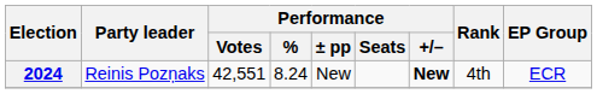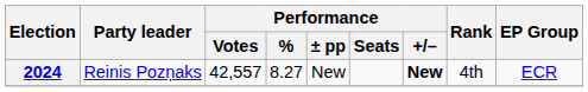 <table class=wikitable style=text-align:center>
 <tr>
 <th rowspan="2"><strong>Election</strong></th>
 <th rowspan="2">Party leader</th>
 <th colspan="5" scope="col">Performance</th>
 <th rowspan="2">Rank</th>
 <th rowspan="2">EP Group</th>
 </tr>
 <tr>
 <th><strong>Votes</strong></th>
 <th><strong>%</strong></th>
 <th><strong>± pp</strong></th>
 <th><strong>Seats</strong></th>
 <th><strong>+/–</strong></th>
 </tr>
 <tr>
 <th><a href='#'>2024</a></th>
 <td rowspan=1><a href='#'>Reinis Pozņaks</a></td>
-<td>42,551</td>
-<td>8.24</td>
+<td>42,557</td>
+<td>8.27</td>
 <td>New</td>
 <td></td>
 <td><strong>New</strong></td>
 <td>4th</td>
 <td><a href='#'>ECR</a></td>
 </tr>
 <tr>
 </tr>
 </table>
